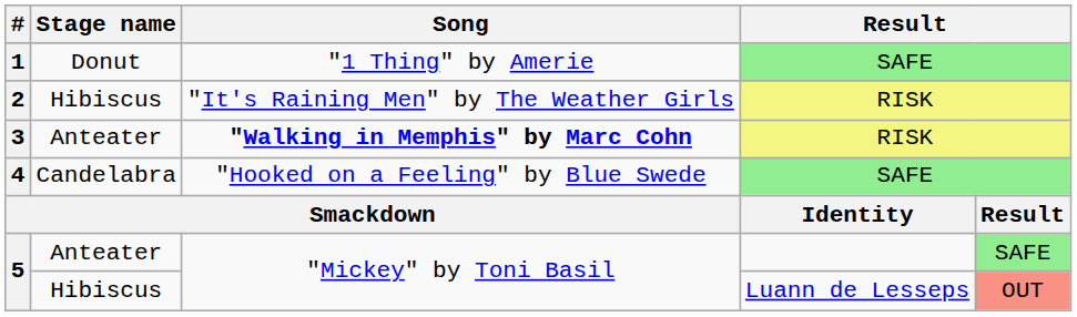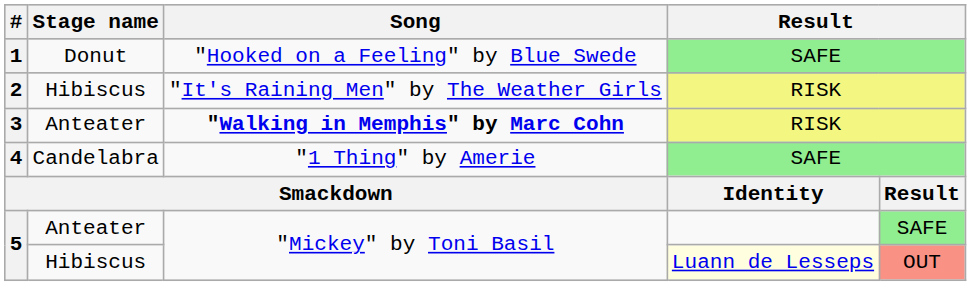 <table class="wikitable plainrowheaders" style="text-align: center;">
 <tr>
 <th>#</th>
 <th>Stage name</th>
 <th>Song</th>
 <th colspan=2>Result</th>
 </tr>
 <tr>
 <th>1</th>
 <td>Donut</td>
-<td>"<a href='#'>1 Thing</a>" by <a href='#'>Amerie</a></td>
+<td>"<a href='#'>Hooked on a Feeling</a>" by <a href='#'>Blue Swede</a></td>
 <td colspan=2 bgcolor=lightgreen>SAFE</td>
 </tr>
 <tr>
 <th>2</th>
 <td>Hibiscus</td>
 <td>"<a href='#'>It's Raining Men</a>" by <a href='#'>The Weather Girls</a></td>
 <td colspan=2 bgcolor="#F3F781">RISK</td>
 </tr>
 <tr>
 <th>3</th>
 <td>Anteater</td>
 <td><strong>"<a href='#'>Walking in Memphis</a>" by <a href='#'>Marc Cohn</a></strong></td>
 <td colspan=2 bgcolor="#F3F781">RISK</td>
 </tr>
 <tr>
 <th>4</th>
 <td>Candelabra</td>
-<td>"<a href='#'>Hooked on a Feeling</a>" by <a href='#'>Blue Swede</a></td>
+<td>"<a href='#'>1 Thing</a>" by <a href='#'>Amerie</a></td>
 <td colspan=2 bgcolor=lightgreen>SAFE</td>
 </tr>
 <tr>
 <th colspan=3>Smackdown</th>
 <th>Identity</th>
 <th>Result</th>
 </tr>
 <tr>
 <th rowspan=2>5</th>
 <td>Anteater</td>
 <td rowspan=2>"<a href='#'>Mickey</a>" by <a href='#'>Toni Basil</a></td>
 <td></td>
 <td bgcolor=lightgreen>SAFE</td>
 </tr>
 <tr>
 <td>Hibiscus</td>
-<td><a href='#'>Luann de Lesseps</a></td>
+<td style="background: lightyellow;"><a href='#'>Luann de Lesseps</a></td>
 <td bgcolor=#F99185>OUT</td>
 </tr>
 </table>
